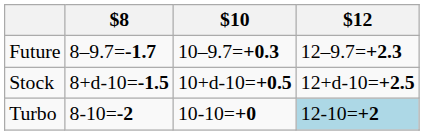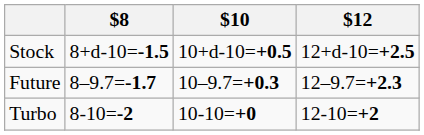 <table class="wikitable">
 <tr>
 <th></th>
 <th>$8</th>
 <th>$10</th>
 <th>$12</th>
 </tr>
 <tr>
+<td>Stock</td>
+<td>8+d-10=<strong>-1.5</strong></td>
+<td>10+d-10=<strong>+0.5</strong></td>
+<td>12+d-10=<strong>+2.5</strong></td>
+</tr>
+<tr>
 <td>Future</td>
 <td>8–9.7=<strong>-1.7</strong></td>
 <td>10–9.7=<strong>+0.3</strong></td>
 <td>12–9.7=<strong>+2.3</strong></td>
 </tr>
 <tr>
-<td>Stock</td>
-<td>8+d-10=<strong>-1.5</strong></td>
-<td>10+d-10=<strong>+0.5</strong></td>
-<td>12+d-10=<strong>+2.5</strong></td>
-</tr>
-<tr>
 <td>Turbo</td>
 <td>8-10=<strong>-2</strong></td>
 <td>10-10=<strong>+0</strong></td>
-<td style="background: lightblue;">12-10=<strong>+2</strong></td>
+<td>12-10=<strong>+2</strong></td>
 </tr>
 </table>
